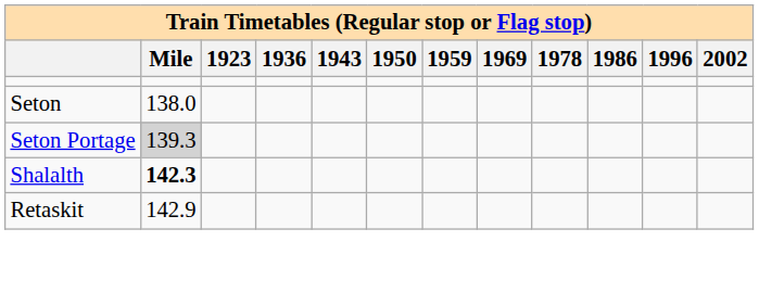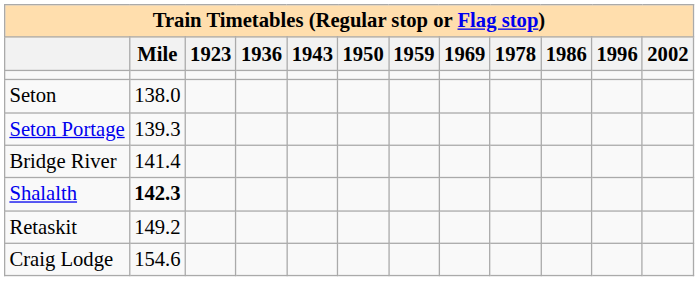 <table class="wikitable">
 <tr>
 <th colspan="12" style="background:#ffdead;">Train Timetables (Regular stop or <a href='#'>Flag stop</a>)</th>
 </tr>
 <tr>
 <th></th>
 <th>Mile</th>
 <th>1923</th>
 <th>1936</th>
 <th>1943</th>
 <th>1950</th>
 <th>1959</th>
 <th>1969</th>
 <th>1978</th>
 <th>1986</th>
 <th>1996</th>
 <th>2002</th>
 </tr>
 <tr>
 <td></td>
 <td></td>
 <td></td>
 <td></td>
 <td></td>
 <td></td>
 <td></td>
 <td></td>
 <td></td>
 <td></td>
 <td></td>
 <td></td>
 </tr>
 <tr>
 <td>Seton</td>
 <td>138.0</td>
 <td></td>
 <td></td>
 <td></td>
 <td></td>
 <td></td>
 <td></td>
 <td></td>
 <td></td>
 <td></td>
 <td></td>
 </tr>
 <tr>
 <td><a href='#'>Seton Portage</a></td>
-<td style="background: lightgrey;">139.3</td>
+<td>139.3</td>
+<td></td>
+<td></td>
+<td></td>
+<td></td>
+<td></td>
+<td></td>
+<td></td>
+<td></td>
+<td></td>
+<td></td>
+</tr>
+<tr>
+<td>Bridge River</td>
+<td>141.4</td>
 <td></td>
 <td></td>
 <td></td>
 <td></td>
 <td></td>
 <td></td>
 <td></td>
 <td></td>
 <td></td>
 <td></td>
 </tr>
 <tr>
 <td><a href='#'>Shalalth</a> </td>
 <td><strong>142.3</strong></td>
 <td></td>
 <td></td>
 <td></td>
 <td></td>
 <td></td>
 <td></td>
 <td></td>
 <td></td>
 <td></td>
 <td></td>
 </tr>
 <tr>
 <td>Retaskit</td>
-<td>142.9</td>
+<td>149.2</td>
+<td></td>
+<td></td>
+<td></td>
+<td></td>
+<td></td>
+<td></td>
+<td></td>
+<td></td>
+<td></td>
+<td></td>
+</tr>
+<tr>
+<td>Craig Lodge </td>
+<td>154.6</td>
 <td></td>
 <td></td>
 <td></td>
 <td></td>
 <td></td>
 <td></td>
 <td></td>
 <td></td>
 <td></td>
 <td></td>
 </tr>
 </table>
